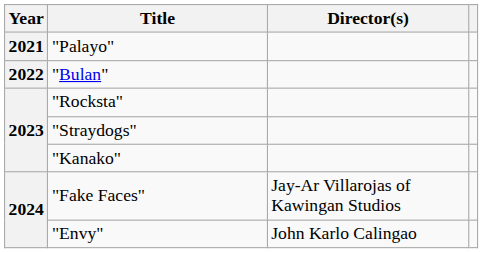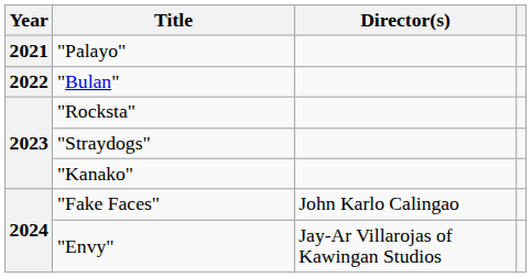 <table class="wikitable sortable plainrowheaders">
 <tr>
 <th>Year</th>
 <th style="width:12em;">Title</th>
 <th style="width:11em;">Director(s)</th>
 <th scope="col" class="unsortable"></th>
 </tr>
 <tr>
 <th scope="row">2021</th>
 <td>"Palayo"</td>
 <td></td>
 <td align="center"></td>
 </tr>
 <tr>
 <th scope="row"><strong>2022</strong></th>
 <td>"<a href='#'>Bulan</a>"</td>
 <td></td>
 <td align="center"></td>
 </tr>
 <tr>
 <th rowspan="3" scope="row"><strong>2023</strong></th>
 <td>"Rocksta"</td>
 <td></td>
 <td align="center"></td>
 </tr>
 <tr>
 <td>"Straydogs"</td>
 <td></td>
 <td align="center"></td>
 </tr>
 <tr>
 <td>"Kanako"</td>
 <td></td>
 <td align="center"></td>
 </tr>
 <tr>
 <th rowspan="2"><strong>2024</strong></th>
 <td>"Fake Faces"</td>
-<td>Jay-Ar Villarojas of Kawingan Studios</td>
+<td>John Karlo Calingao</td>
 <td></td>
 </tr>
 <tr>
 <td>"Envy"</td>
-<td>John Karlo Calingao</td>
+<td>Jay-Ar Villarojas of Kawingan Studios</td>
 <td></td>
 </tr>
 </table>
